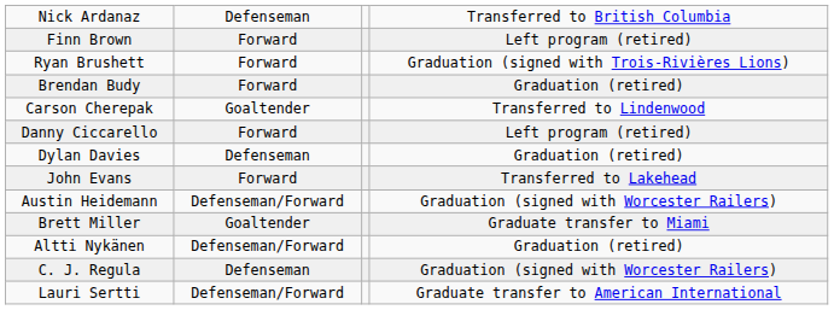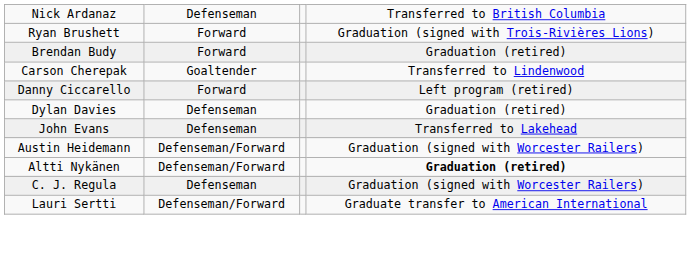 <table class="wikitable" width="60%">
 <tr align="center" bgcolor="">
 <td>Nick Ardanaz</td>
 <td>Defenseman</td>
 <td></td>
 <td>Transferred to <a href='#'>British Columbia</a></td>
-</tr>
-<tr align="center" bgcolor="f0f0f0">
-<td>Finn Brown</td>
-<td>Forward</td>
-<td></td>
-<td>Left program (retired)</td>
 </tr>
 <tr align="center" bgcolor="">
 <td>Ryan Brushett</td>
 <td>Forward</td>
 <td></td>
 <td>Graduation (signed with <a href='#'>Trois-Rivières Lions</a>)</td>
 </tr>
 <tr align="center" bgcolor="f0f0f0">
 <td>Brendan Budy</td>
 <td>Forward</td>
 <td></td>
 <td>Graduation (retired)</td>
 </tr>
 <tr align="center" bgcolor="">
 <td>Carson Cherepak</td>
 <td>Goaltender</td>
 <td></td>
 <td>Transferred to <a href='#'>Lindenwood</a></td>
 </tr>
 <tr align="center" bgcolor="f0f0f0">
 <td>Danny Ciccarello</td>
 <td>Forward</td>
 <td></td>
 <td>Left program (retired)</td>
 </tr>
 <tr align="center" bgcolor="">
 <td>Dylan Davies</td>
 <td>Defenseman</td>
 <td></td>
 <td>Graduation (retired)</td>
 </tr>
 <tr align="center" bgcolor="f0f0f0">
 <td>John Evans</td>
-<td>Forward</td>
+<td>Defenseman</td>
 <td></td>
 <td>Transferred to <a href='#'>Lakehead</a></td>
 </tr>
 <tr align="center" bgcolor="">
 <td>Austin Heidemann</td>
 <td>Defenseman/Forward</td>
 <td></td>
 <td>Graduation (signed with <a href='#'>Worcester Railers</a>)</td>
 </tr>
-<tr align="center" bgcolor="f0f0f0">
-<td>Brett Miller</td>
-<td>Goaltender</td>
-<td></td>
-<td>Graduate transfer to <a href='#'>Miami</a></td>
-</tr>
 <tr align="center" bgcolor="">
 <td>Altti Nykänen</td>
 <td>Defenseman/Forward</td>
 <td></td>
-<td>Graduation (retired)</td>
+<td><strong>Graduation (retired)</strong></td>
 </tr>
 <tr align="center" bgcolor="f0f0f0">
 <td>C. J. Regula</td>
 <td>Defenseman</td>
 <td></td>
 <td>Graduation (signed with <a href='#'>Worcester Railers</a>)</td>
 </tr>
 <tr align="center" bgcolor="">
 <td>Lauri Sertti</td>
 <td>Defenseman/Forward</td>
 <td></td>
 <td>Graduate transfer to <a href='#'>American International</a></td>
 </tr>
 </table>
